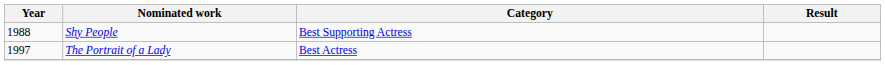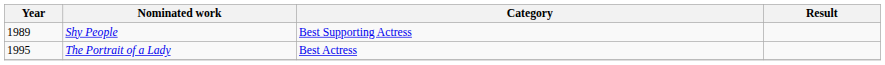 <table width="95%" class="wikitable sortable">
 <tr>
 <th width="5%">Year</th>
 <th width="20%">Nominated work</th>
 <th width="40%">Category</th>
 <th width="10%">Result</th>
 </tr>
 <tr>
-<td>1988</td>
+<td>1989</td>
 <td><em><a href='#'>Shy People</a></em></td>
 <td><a href='#'>Best Supporting Actress</a></td>
 <td></td>
 </tr>
 <tr>
-<td>1997</td>
+<td>1995</td>
 <td><em><a href='#'>The Portrait of a Lady</a></em></td>
 <td><a href='#'>Best Actress</a></td>
 <td></td>
 </tr>
 <tr>
 </tr>
 </table>
